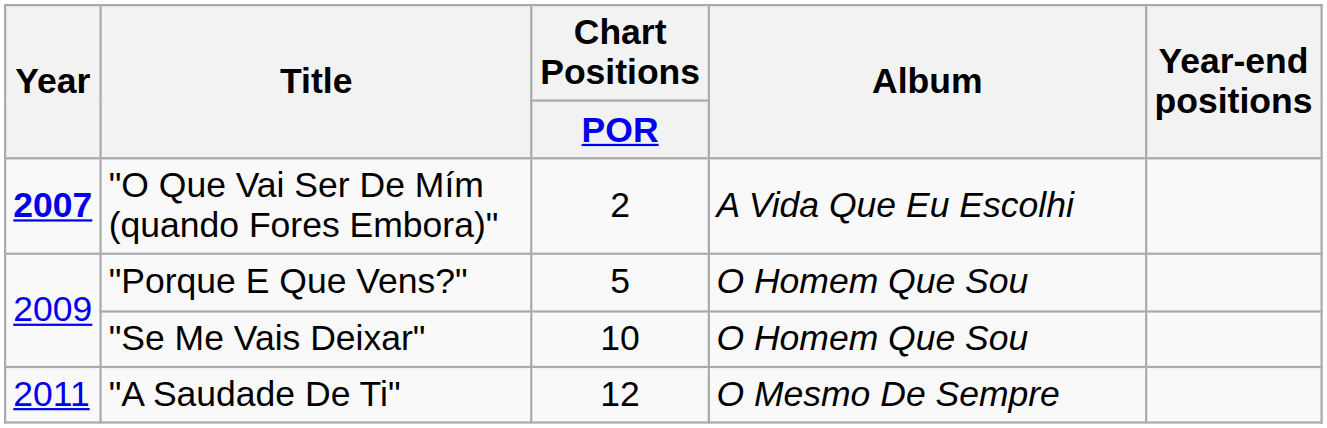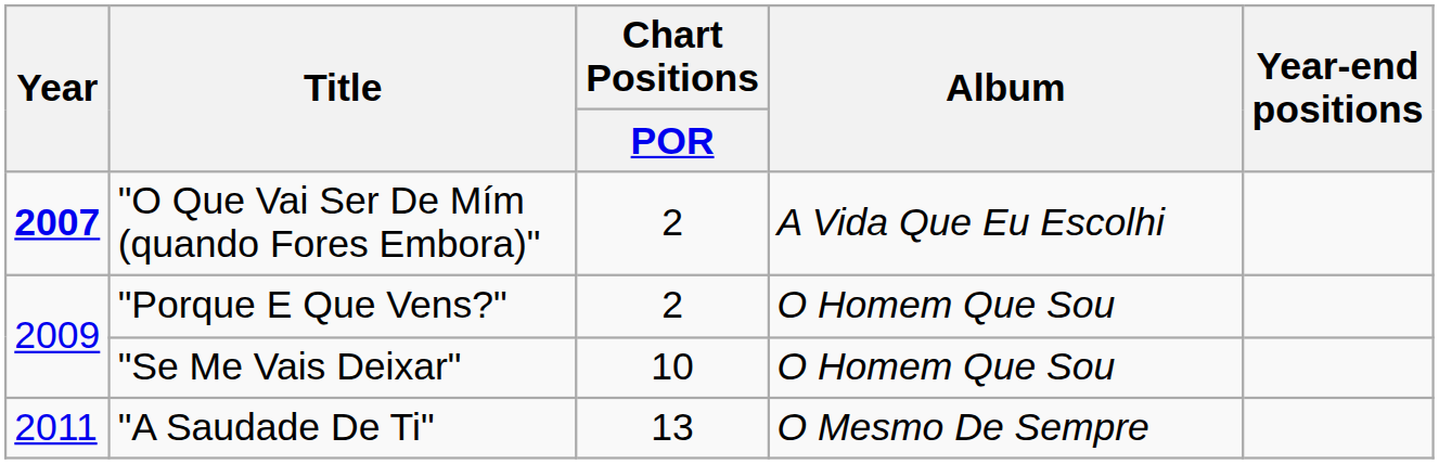 <table class="wikitable">
 <tr>
 <th bgcolor="lightsteelblue" width="28" rowspan="2">Year</th>
 <th bgcolor="lightsteelblue" width="187" rowspan="2">Title</th>
 <th bgcolor="lightsteelblue" colspan="1">Chart Positions</th>
 <th bgcolor="lightsteelblue" width="190" rowspan="2">Album</th>
 <th bgcolor="lightsteelblue" width="30" rowspan="2">Year-end positions</th>
 </tr>
 <tr bgcolor="#efefef">
 <th width="30"><a href='#'>POR</a></th>
 </tr>
 <tr>
 <td rowspan="1"><strong><a href='#'>2007</a></strong></td>
 <td>"O Que Vai Ser De Mím (quando Fores Embora)"</td>
 <td align="center">2</td>
 <td><em>A Vida Que Eu Escolhi</em></td>
 <td></td>
 </tr>
 <tr>
 <td rowspan="2"><a href='#'>2009</a></td>
 <td>"Porque E Que Vens?"</td>
-<td align="center">5</td>
+<td align="center">2</td>
 <td><em>O Homem Que Sou</em></td>
 <td></td>
 </tr>
 <tr>
 <td>"Se Me Vais Deixar"</td>
 <td align="center">10</td>
 <td><em>O Homem Que Sou</em></td>
 <td></td>
 </tr>
 <tr>
 <td rowspan="1"><a href='#'>2011</a></td>
 <td>"A Saudade De Ti"</td>
-<td align="center">12</td>
+<td align="center">13</td>
 <td><em>O Mesmo De Sempre</em></td>
 <td></td>
 </tr>
 </table>
